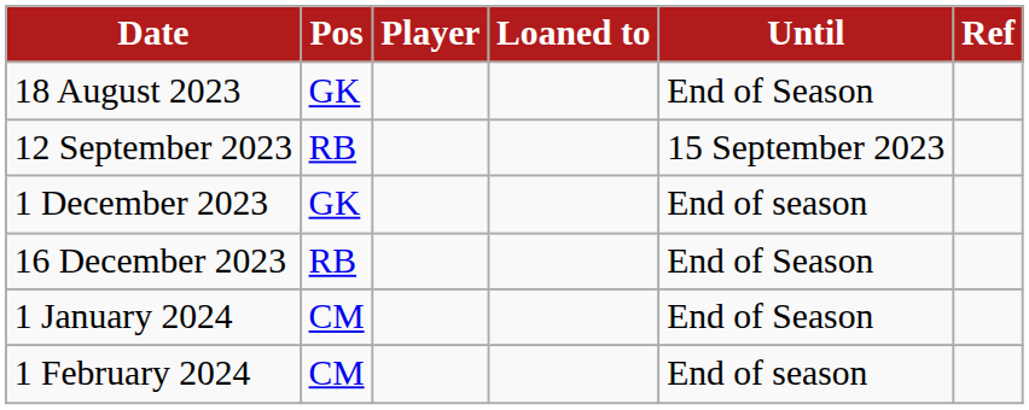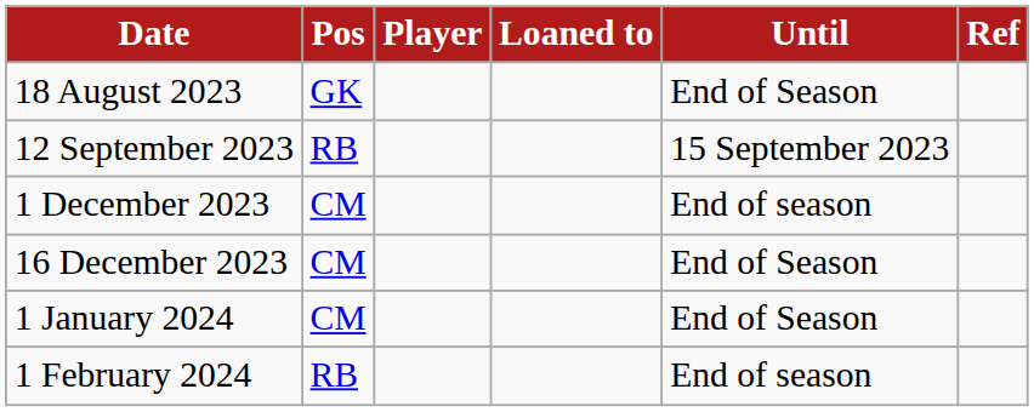 <table class="wikitable plainrowheaders sortable">
 <tr>
 <th style="background:#B11B1B;color:#fff;">Date</th>
 <th style="background:#B11B1B;color:#fff;">Pos</th>
 <th style="background:#B11B1B;color:#fff;">Player</th>
 <th style="background:#B11B1B;color:#fff;">Loaned to</th>
 <th style="background:#B11B1B;color:#fff;">Until</th>
 <th style="background:#B11B1B;color:#fff;">Ref</th>
 </tr>
 <tr>
 <td>18 August 2023</td>
 <td><a href='#'>GK</a></td>
 <td></td>
 <td></td>
 <td>End of Season</td>
 <td></td>
 </tr>
 <tr>
 <td>12 September 2023</td>
 <td><a href='#'>RB</a></td>
 <td></td>
 <td></td>
 <td>15 September 2023</td>
 <td></td>
 </tr>
 <tr>
 <td>1 December 2023</td>
-<td><a href='#'>GK</a></td>
+<td><a href='#'>CM</a></td>
 <td></td>
 <td></td>
 <td>End of season</td>
 <td></td>
 </tr>
 <tr>
 <td>16 December 2023</td>
-<td><a href='#'>RB</a></td>
+<td><a href='#'>CM</a></td>
 <td></td>
 <td></td>
 <td>End of Season</td>
 <td></td>
 </tr>
 <tr>
 <td>1 January 2024</td>
 <td><a href='#'>CM</a></td>
 <td></td>
 <td></td>
 <td>End of Season</td>
 <td></td>
 </tr>
 <tr>
 <td>1 February 2024</td>
-<td><a href='#'>CM</a></td>
+<td><a href='#'>RB</a></td>
 <td></td>
 <td></td>
 <td>End of season</td>
 <td></td>
 </tr>
 </table>
